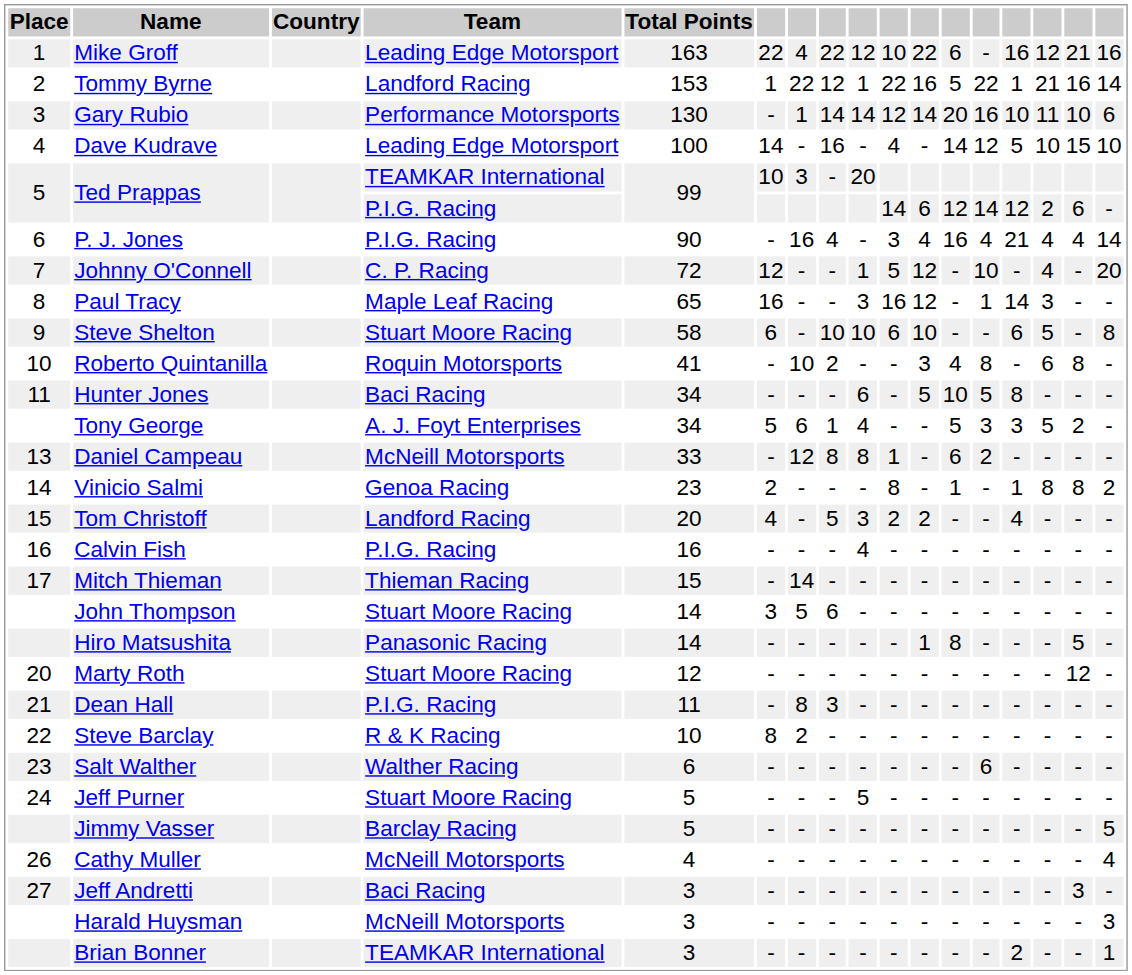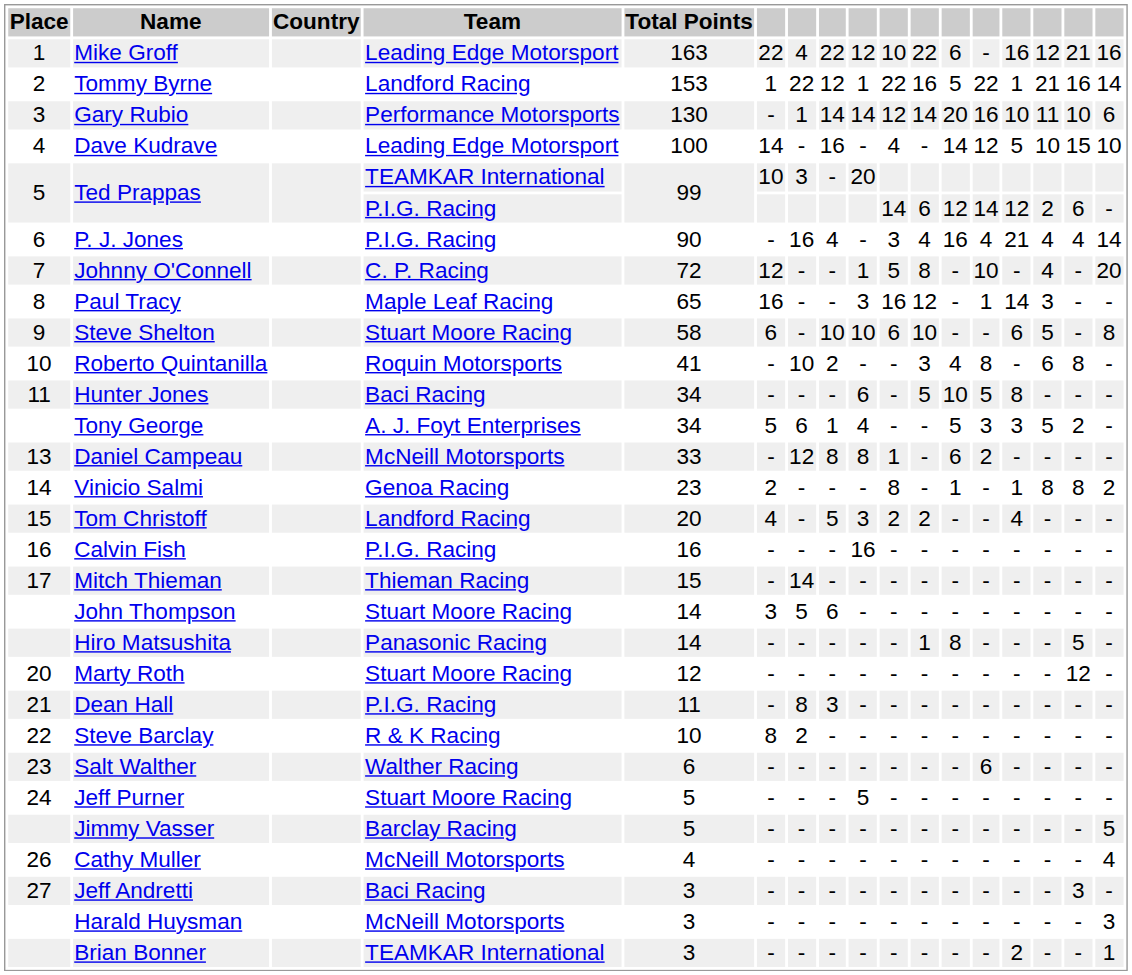 <table border="0" style="border: 1px solid #999; background-color:#FFFFFF; text-align:center">
 <tr align="center" style="background:#CCCCCC;">
 <th>Place</th>
 <th>Name</th>
 <th>Country</th>
 <th>Team</th>
 <th>Total Points</th>
 <th></th>
 <th></th>
 <th></th>
 <th></th>
 <th></th>
 <th></th>
 <th></th>
 <th></th>
 <th></th>
 <th></th>
 <th></th>
 <th></th>
 </tr>
 <tr style="background:#EFEFEF;">
 <td>1</td>
 <td align="left"><a href='#'>Mike Groff</a></td>
 <td align="left"></td>
 <td align="left"><a href='#'>Leading Edge Motorsport</a></td>
 <td>163</td>
 <td>22</td>
 <td>4</td>
 <td>22</td>
 <td>12</td>
 <td>10</td>
 <td>22</td>
 <td>6</td>
 <td>-</td>
 <td>16</td>
 <td>12</td>
 <td>21</td>
 <td>16</td>
 </tr>
 <tr>
 <td>2</td>
 <td align="left"><a href='#'>Tommy Byrne</a></td>
 <td align="left"></td>
 <td align="left"><a href='#'>Landford Racing</a></td>
 <td>153</td>
 <td>1</td>
 <td>22</td>
 <td>12</td>
 <td>1</td>
 <td>22</td>
 <td>16</td>
 <td>5</td>
 <td>22</td>
 <td>1</td>
 <td>21</td>
 <td>16</td>
 <td>14</td>
 </tr>
 <tr style="background:#EFEFEF;">
 <td>3</td>
 <td align="left"><a href='#'>Gary Rubio</a></td>
 <td align="left"></td>
 <td align="left"><a href='#'>Performance Motorsports</a></td>
 <td>130</td>
 <td>-</td>
 <td>1</td>
 <td>14</td>
 <td>14</td>
 <td>12</td>
 <td>14</td>
 <td>20</td>
 <td>16</td>
 <td>10</td>
 <td>11</td>
 <td>10</td>
 <td>6</td>
 </tr>
 <tr>
 <td>4</td>
 <td align="left"><a href='#'>Dave Kudrave</a></td>
 <td align="left"></td>
 <td align="left"><a href='#'>Leading Edge Motorsport</a></td>
 <td>100</td>
 <td>14</td>
 <td>-</td>
 <td>16</td>
 <td>-</td>
 <td>4</td>
 <td>-</td>
 <td>14</td>
 <td>12</td>
 <td>5</td>
 <td>10</td>
 <td>15</td>
 <td>10</td>
 </tr>
 <tr style="background:#EFEFEF;">
 <td rowspan=2>5</td>
 <td rowspan=2 align="left"><a href='#'>Ted Prappas</a></td>
 <td rowspan=2 align="left"></td>
 <td align="left"><a href='#'>TEAMKAR International</a></td>
 <td rowspan=2>99</td>
 <td>10</td>
 <td>3</td>
 <td>-</td>
 <td>20</td>
 <td></td>
 <td></td>
 <td></td>
 <td></td>
 <td></td>
 <td></td>
 <td></td>
 <td></td>
 </tr>
 <tr style="background:#EFEFEF;">
 <td align="left"><a href='#'>P.I.G. Racing</a></td>
 <td></td>
 <td></td>
 <td></td>
 <td></td>
 <td>14</td>
 <td>6</td>
 <td>12</td>
 <td>14</td>
 <td>12</td>
 <td>2</td>
 <td>6</td>
 <td>-</td>
 </tr>
 <tr>
 <td>6</td>
 <td align="left"><a href='#'>P. J. Jones</a></td>
 <td align="left"></td>
 <td align="left"><a href='#'>P.I.G. Racing</a></td>
 <td>90</td>
 <td>-</td>
 <td>16</td>
 <td>4</td>
 <td>-</td>
 <td>3</td>
 <td>4</td>
 <td>16</td>
 <td>4</td>
 <td>21</td>
 <td>4</td>
 <td>4</td>
 <td>14</td>
 </tr>
 <tr style="background:#EFEFEF;">
 <td>7</td>
 <td align="left"><a href='#'>Johnny O'Connell</a></td>
 <td align="left"></td>
 <td align="left"><a href='#'>C. P. Racing</a></td>
 <td>72</td>
 <td>12</td>
 <td>-</td>
 <td>-</td>
 <td>1</td>
 <td>5</td>
-<td>12</td>
+<td>8</td>
 <td>-</td>
 <td>10</td>
 <td>-</td>
 <td>4</td>
 <td>-</td>
 <td>20</td>
 </tr>
 <tr>
 <td>8</td>
 <td align="left"><a href='#'>Paul Tracy</a></td>
 <td align="left"></td>
 <td align="left"><a href='#'>Maple Leaf Racing</a></td>
 <td>65</td>
 <td>16</td>
 <td>-</td>
 <td>-</td>
 <td>3</td>
 <td>16</td>
 <td>12</td>
 <td>-</td>
 <td>1</td>
 <td>14</td>
 <td>3</td>
 <td>-</td>
 <td>-</td>
 </tr>
 <tr style="background:#EFEFEF;">
 <td>9</td>
 <td align="left"><a href='#'>Steve Shelton</a></td>
 <td align="left"></td>
 <td align="left"><a href='#'>Stuart Moore Racing</a></td>
 <td>58</td>
 <td>6</td>
 <td>-</td>
 <td>10</td>
 <td>10</td>
 <td>6</td>
 <td>10</td>
 <td>-</td>
 <td>-</td>
 <td>6</td>
 <td>5</td>
 <td>-</td>
 <td>8</td>
 </tr>
 <tr>
 <td>10</td>
 <td align="left"><a href='#'>Roberto Quintanilla</a></td>
 <td align="left"></td>
 <td align="left"><a href='#'>Roquin Motorsports</a></td>
 <td>41</td>
 <td>-</td>
 <td>10</td>
 <td>2</td>
 <td>-</td>
 <td>-</td>
 <td>3</td>
 <td>4</td>
 <td>8</td>
 <td>-</td>
 <td>6</td>
 <td>8</td>
 <td>-</td>
 </tr>
 <tr style="background:#EFEFEF;">
 <td>11</td>
 <td align="left"><a href='#'>Hunter Jones</a></td>
 <td align="left"></td>
 <td align="left"><a href='#'>Baci Racing</a></td>
 <td>34</td>
 <td>-</td>
 <td>-</td>
 <td>-</td>
 <td>6</td>
 <td>-</td>
 <td>5</td>
 <td>10</td>
 <td>5</td>
 <td>8</td>
 <td>-</td>
 <td>-</td>
 <td>-</td>
 </tr>
 <tr>
 <td></td>
 <td align="left"><a href='#'>Tony George</a></td>
 <td align="left"></td>
 <td align="left"><a href='#'>A. J. Foyt Enterprises</a></td>
 <td>34</td>
 <td>5</td>
 <td>6</td>
 <td>1</td>
 <td>4</td>
 <td>-</td>
 <td>-</td>
 <td>5</td>
 <td>3</td>
 <td>3</td>
 <td>5</td>
 <td>2</td>
 <td>-</td>
 </tr>
 <tr style="background:#EFEFEF;">
 <td>13</td>
 <td align="left"><a href='#'>Daniel Campeau</a></td>
 <td align="left"></td>
 <td align="left"><a href='#'>McNeill Motorsports</a></td>
 <td>33</td>
 <td>-</td>
 <td>12</td>
 <td>8</td>
 <td>8</td>
 <td>1</td>
 <td>-</td>
 <td>6</td>
 <td>2</td>
 <td>-</td>
 <td>-</td>
 <td>-</td>
 <td>-</td>
 </tr>
 <tr>
 <td>14</td>
 <td align="left"><a href='#'>Vinicio Salmi</a></td>
 <td align="left"></td>
 <td align="left"><a href='#'>Genoa Racing</a></td>
 <td>23</td>
 <td>2</td>
 <td>-</td>
 <td>-</td>
 <td>-</td>
 <td>8</td>
 <td>-</td>
 <td>1</td>
 <td>-</td>
 <td>1</td>
 <td>8</td>
 <td>8</td>
 <td>2</td>
 </tr>
 <tr style="background:#EFEFEF;">
 <td>15</td>
 <td align="left"><a href='#'>Tom Christoff</a></td>
 <td align="left"></td>
 <td align="left"><a href='#'>Landford Racing</a></td>
 <td>20</td>
 <td>4</td>
 <td>-</td>
 <td>5</td>
 <td>3</td>
 <td>2</td>
 <td>2</td>
 <td>-</td>
 <td>-</td>
 <td>4</td>
 <td>-</td>
 <td>-</td>
 <td>-</td>
 </tr>
 <tr>
 <td>16</td>
 <td align="left"><a href='#'>Calvin Fish</a></td>
 <td align="left"></td>
 <td align="left"><a href='#'>P.I.G. Racing</a></td>
 <td>16</td>
 <td>-</td>
 <td>-</td>
 <td>-</td>
-<td>4</td>
+<td>16</td>
 <td>-</td>
 <td>-</td>
 <td>-</td>
 <td>-</td>
 <td>-</td>
 <td>-</td>
 <td>-</td>
 <td>-</td>
 </tr>
 <tr style="background:#EFEFEF;">
 <td>17</td>
 <td align="left"><a href='#'>Mitch Thieman</a></td>
 <td align="left"></td>
 <td align="left"><a href='#'>Thieman Racing</a></td>
 <td>15</td>
 <td>-</td>
 <td>14</td>
 <td>-</td>
 <td>-</td>
 <td>-</td>
 <td>-</td>
 <td>-</td>
 <td>-</td>
 <td>-</td>
 <td>-</td>
 <td>-</td>
 <td>-</td>
 </tr>
 <tr>
 <td></td>
 <td align="left"><a href='#'>John Thompson</a></td>
 <td align="left"></td>
 <td align="left"><a href='#'>Stuart Moore Racing</a></td>
 <td>14</td>
 <td>3</td>
 <td>5</td>
 <td>6</td>
 <td>-</td>
 <td>-</td>
 <td>-</td>
 <td>-</td>
 <td>-</td>
 <td>-</td>
 <td>-</td>
 <td>-</td>
 <td>-</td>
 </tr>
 <tr style="background:#EFEFEF;">
 <td></td>
 <td align="left"><a href='#'>Hiro Matsushita</a></td>
 <td align="left"></td>
 <td align="left"><a href='#'>Panasonic Racing</a></td>
 <td>14</td>
 <td>-</td>
 <td>-</td>
 <td>-</td>
 <td>-</td>
 <td>-</td>
 <td>1</td>
 <td>8</td>
 <td>-</td>
 <td>-</td>
 <td>-</td>
 <td>5</td>
 <td>-</td>
 </tr>
 <tr>
 <td>20</td>
 <td align="left"><a href='#'>Marty Roth</a></td>
 <td align="left"></td>
 <td align="left"><a href='#'>Stuart Moore Racing</a></td>
 <td>12</td>
 <td>-</td>
 <td>-</td>
 <td>-</td>
 <td>-</td>
 <td>-</td>
 <td>-</td>
 <td>-</td>
 <td>-</td>
 <td>-</td>
 <td>-</td>
 <td>12</td>
 <td>-</td>
 </tr>
 <tr style="background:#EFEFEF;">
 <td>21</td>
 <td align="left"><a href='#'>Dean Hall</a></td>
 <td align="left"></td>
 <td align="left"><a href='#'>P.I.G. Racing</a></td>
 <td>11</td>
 <td>-</td>
 <td>8</td>
 <td>3</td>
 <td>-</td>
 <td>-</td>
 <td>-</td>
 <td>-</td>
 <td>-</td>
 <td>-</td>
 <td>-</td>
 <td>-</td>
 <td>-</td>
 </tr>
 <tr>
 <td>22</td>
 <td align="left"><a href='#'>Steve Barclay</a></td>
 <td align="left"></td>
 <td align="left"><a href='#'>R & K Racing</a></td>
 <td>10</td>
 <td>8</td>
 <td>2</td>
 <td>-</td>
 <td>-</td>
 <td>-</td>
 <td>-</td>
 <td>-</td>
 <td>-</td>
 <td>-</td>
 <td>-</td>
 <td>-</td>
 <td>-</td>
 </tr>
 <tr style="background:#EFEFEF;">
 <td>23</td>
 <td align="left"><a href='#'>Salt Walther</a></td>
 <td align="left"></td>
 <td align="left"><a href='#'>Walther Racing</a></td>
 <td>6</td>
 <td>-</td>
 <td>-</td>
 <td>-</td>
 <td>-</td>
 <td>-</td>
 <td>-</td>
 <td>-</td>
 <td>6</td>
 <td>-</td>
 <td>-</td>
 <td>-</td>
 <td>-</td>
 </tr>
 <tr>
 <td>24</td>
 <td align="left"><a href='#'>Jeff Purner</a></td>
 <td align="left"></td>
 <td align="left"><a href='#'>Stuart Moore Racing</a></td>
 <td>5</td>
 <td>-</td>
 <td>-</td>
 <td>-</td>
 <td>5</td>
 <td>-</td>
 <td>-</td>
 <td>-</td>
 <td>-</td>
 <td>-</td>
 <td>-</td>
 <td>-</td>
 <td>-</td>
 </tr>
 <tr style="background:#EFEFEF;">
 <td></td>
 <td align="left"><a href='#'>Jimmy Vasser</a></td>
 <td align="left"></td>
 <td align="left"><a href='#'>Barclay Racing</a></td>
 <td>5</td>
 <td>-</td>
 <td>-</td>
 <td>-</td>
 <td>-</td>
 <td>-</td>
 <td>-</td>
 <td>-</td>
 <td>-</td>
 <td>-</td>
 <td>-</td>
 <td>-</td>
 <td>5</td>
 </tr>
 <tr>
 <td>26</td>
 <td align="left"><a href='#'>Cathy Muller</a></td>
 <td align="left"></td>
 <td align="left"><a href='#'>McNeill Motorsports</a></td>
 <td>4</td>
 <td>-</td>
 <td>-</td>
 <td>-</td>
 <td>-</td>
 <td>-</td>
 <td>-</td>
 <td>-</td>
 <td>-</td>
 <td>-</td>
 <td>-</td>
 <td>-</td>
 <td>4</td>
 </tr>
 <tr style="background:#EFEFEF;">
 <td>27</td>
 <td align="left"><a href='#'>Jeff Andretti</a></td>
 <td align="left"></td>
 <td align="left"><a href='#'>Baci Racing</a></td>
 <td>3</td>
 <td>-</td>
 <td>-</td>
 <td>-</td>
 <td>-</td>
 <td>-</td>
 <td>-</td>
 <td>-</td>
 <td>-</td>
 <td>-</td>
 <td>-</td>
 <td>3</td>
 <td>-</td>
 </tr>
 <tr>
 <td></td>
 <td align="left"><a href='#'>Harald Huysman</a></td>
 <td align="left"></td>
 <td align="left"><a href='#'>McNeill Motorsports</a></td>
 <td>3</td>
 <td>-</td>
 <td>-</td>
 <td>-</td>
 <td>-</td>
 <td>-</td>
 <td>-</td>
 <td>-</td>
 <td>-</td>
 <td>-</td>
 <td>-</td>
 <td>-</td>
 <td>3</td>
 </tr>
 <tr style="background:#EFEFEF;">
 <td></td>
 <td align="left"><a href='#'>Brian Bonner</a></td>
 <td align="left"></td>
 <td align="left"><a href='#'>TEAMKAR International</a></td>
 <td>3</td>
 <td>-</td>
 <td>-</td>
 <td>-</td>
 <td>-</td>
 <td>-</td>
 <td>-</td>
 <td>-</td>
 <td>-</td>
 <td>2</td>
 <td>-</td>
 <td>-</td>
 <td>1</td>
 </tr>
 </table>
